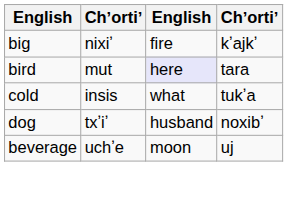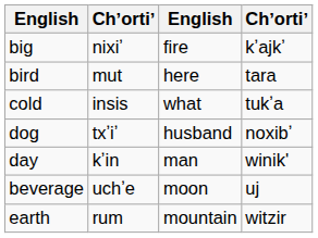 <table class="wikitable">
 <tr>
 <th>English</th>
 <th>Chʼortiʼ</th>
 <th>English</th>
 <th>Chʼortiʼ</th>
 </tr>
 <tr>
 <td>big</td>
 <td>nixiʼ</td>
 <td>fire</td>
 <td>kʼajkʼ</td>
 </tr>
 <tr>
 <td>bird</td>
 <td>mut</td>
-<td style="background: lavender;">here</td>
+<td>here</td>
 <td>tara</td>
 </tr>
 <tr>
 <td>cold</td>
 <td>insis</td>
 <td>what</td>
 <td>tukʼa</td>
 </tr>
 <tr>
 <td>dog</td>
 <td>txʼiʼ</td>
 <td>husband</td>
 <td>noxibʼ</td>
 </tr>
 <tr>
+<td>day</td>
+<td>kʼin</td>
+<td>man</td>
+<td>winik'</td>
+</tr>
+<tr>
 <td>beverage</td>
 <td>uchʼe</td>
 <td>moon</td>
 <td>uj</td>
 </tr>
+<tr>
+<td>earth</td>
+<td>rum</td>
+<td>mountain</td>
+<td>witzir</td>
+</tr>
 </table>
